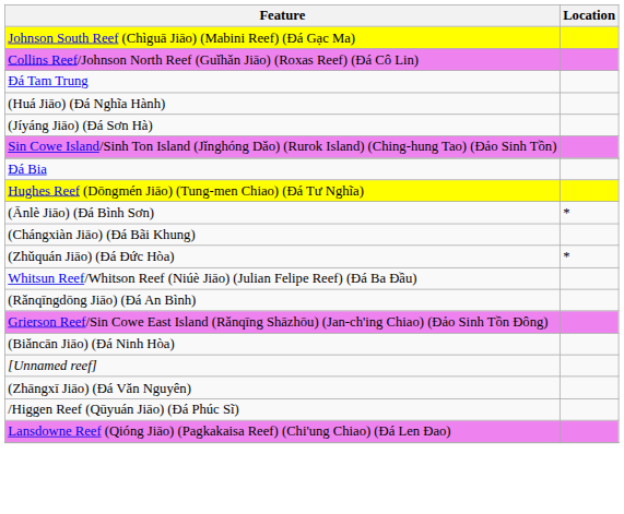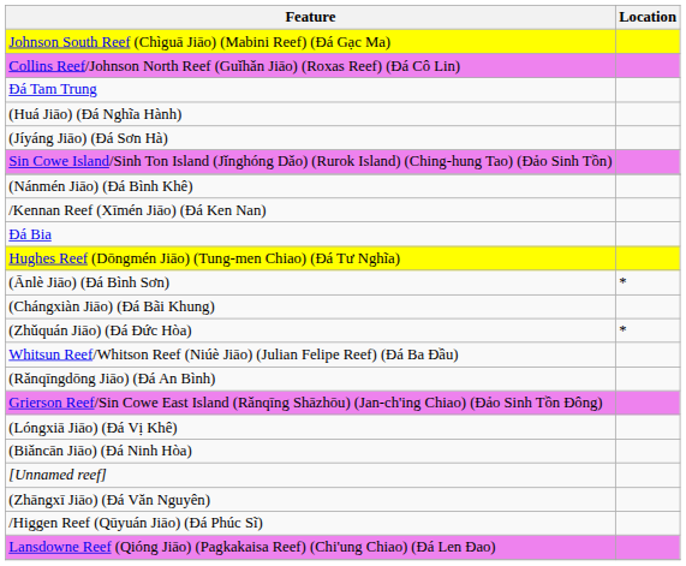 <table class="wikitable sortable">
 <tr>
 <th>Feature</th>
 <th>Location</th>
 </tr>
 <tr bgcolor="yellow">
 <td><a href='#'>Johnson South Reef</a> (Chìguā Jiāo) (Mabini Reef) (Đá Gạc Ma)</td>
 <td></td>
 </tr>
 <tr bgcolor="violet">
 <td><a href='#'>Collins Reef</a>/Johnson North Reef (Guǐhǎn Jiāo) (Roxas Reef) (Đá Cô Lin)</td>
 <td></td>
 </tr>
 <tr>
 <td><a href='#'>Đá Tam Trung</a></td>
 <td></td>
 </tr>
 <tr>
 <td> (Huá Jiāo) (Đá Nghĩa Hành)</td>
 <td></td>
 </tr>
 <tr>
 <td> (Jíyáng Jiāo) (Đá Sơn Hà)</td>
 <td></td>
 </tr>
 <tr bgcolor="violet">
 <td><a href='#'>Sin Cowe Island</a>/Sinh Ton Island (Jǐnghóng Dǎo) (Rurok Island) (Ching-hung Tao) (Đảo Sinh Tồn)</td>
 <td></td>
 </tr>
 <tr>
+</tr>
+<tr>
+<td> (Nánmén Jiāo) (Đá Bình Khê)</td>
+<td></td>
+</tr>
+<tr>
+<td>/Kennan Reef (Xīmén Jiāo) (Đá Ken Nan)</td>
+<td></td>
 </tr>
 <tr>
 <td><a href='#'>Đá Bia</a></td>
 <td></td>
 </tr>
 <tr bgcolor="yellow">
 <td><a href='#'>Hughes Reef</a> (Dōngmén Jiāo) (Tung-men Chiao) (Đá Tư Nghĩa)</td>
 <td></td>
 </tr>
 <tr>
 <td> (Ānlè Jiāo) (Đá Bình Sơn)</td>
 <td>*</td>
 </tr>
 <tr>
 <td> (Chángxiàn Jiāo) (Đá Bãi Khung)</td>
 <td></td>
 </tr>
 <tr>
 <td> (Zhǔquán Jiāo) (Đá Đức Hòa)</td>
 <td>*</td>
 </tr>
 <tr>
 <td><a href='#'>Whitsun Reef</a>/Whitson Reef (Niúè Jiāo) (Julian Felipe Reef) (Đá Ba Đầu)</td>
 <td></td>
 </tr>
 <tr>
 <td> (Rǎnqīngdōng Jiāo) (Đá An Bình)</td>
 <td></td>
 </tr>
 <tr bgcolor="violet">
 <td><a href='#'>Grierson Reef</a>/Sin Cowe East Island (Rǎnqīng Shāzhōu) (Jan-ch'ing Chiao) (Đảo Sinh Tồn Đông)</td>
 <td></td>
 </tr>
 <tr>
+<td> (Lóngxiā Jiāo) (Đá Vị Khê)</td>
+<td></td>
+</tr>
+<tr>
 <td> (Biǎncān Jiāo) (Đá Ninh Hòa)</td>
 <td></td>
 </tr>
 <tr>
 <td><em>[Unnamed reef]</em></td>
 <td></td>
 </tr>
 <tr>
 <td> (Zhāngxī Jiāo) (Đá Văn Nguyên)</td>
 <td></td>
 </tr>
 <tr>
 <td>/Higgen Reef (Qūyuán Jiāo) (Đá Phúc Sĩ)</td>
 <td></td>
 </tr>
 <tr bgcolor="violet">
 <td><a href='#'>Lansdowne Reef</a> (Qióng Jiāo) (Pagkakaisa Reef) (Chi'ung Chiao) (Đá Len Đao)</td>
 <td></td>
 </tr>
 <tr>
 </tr>
 </table>
